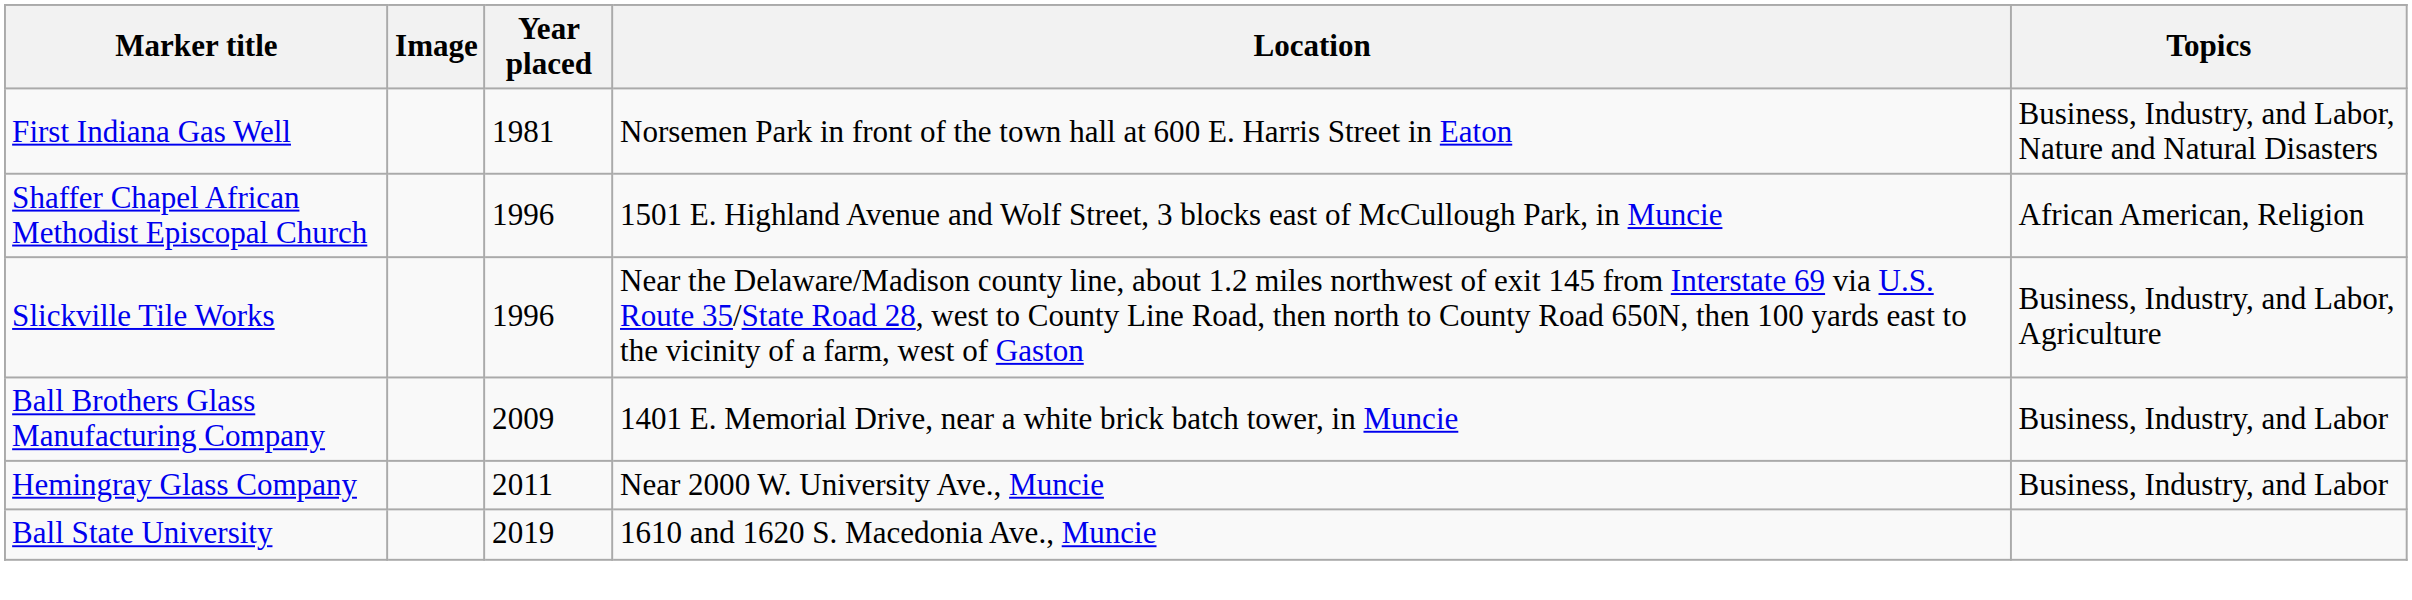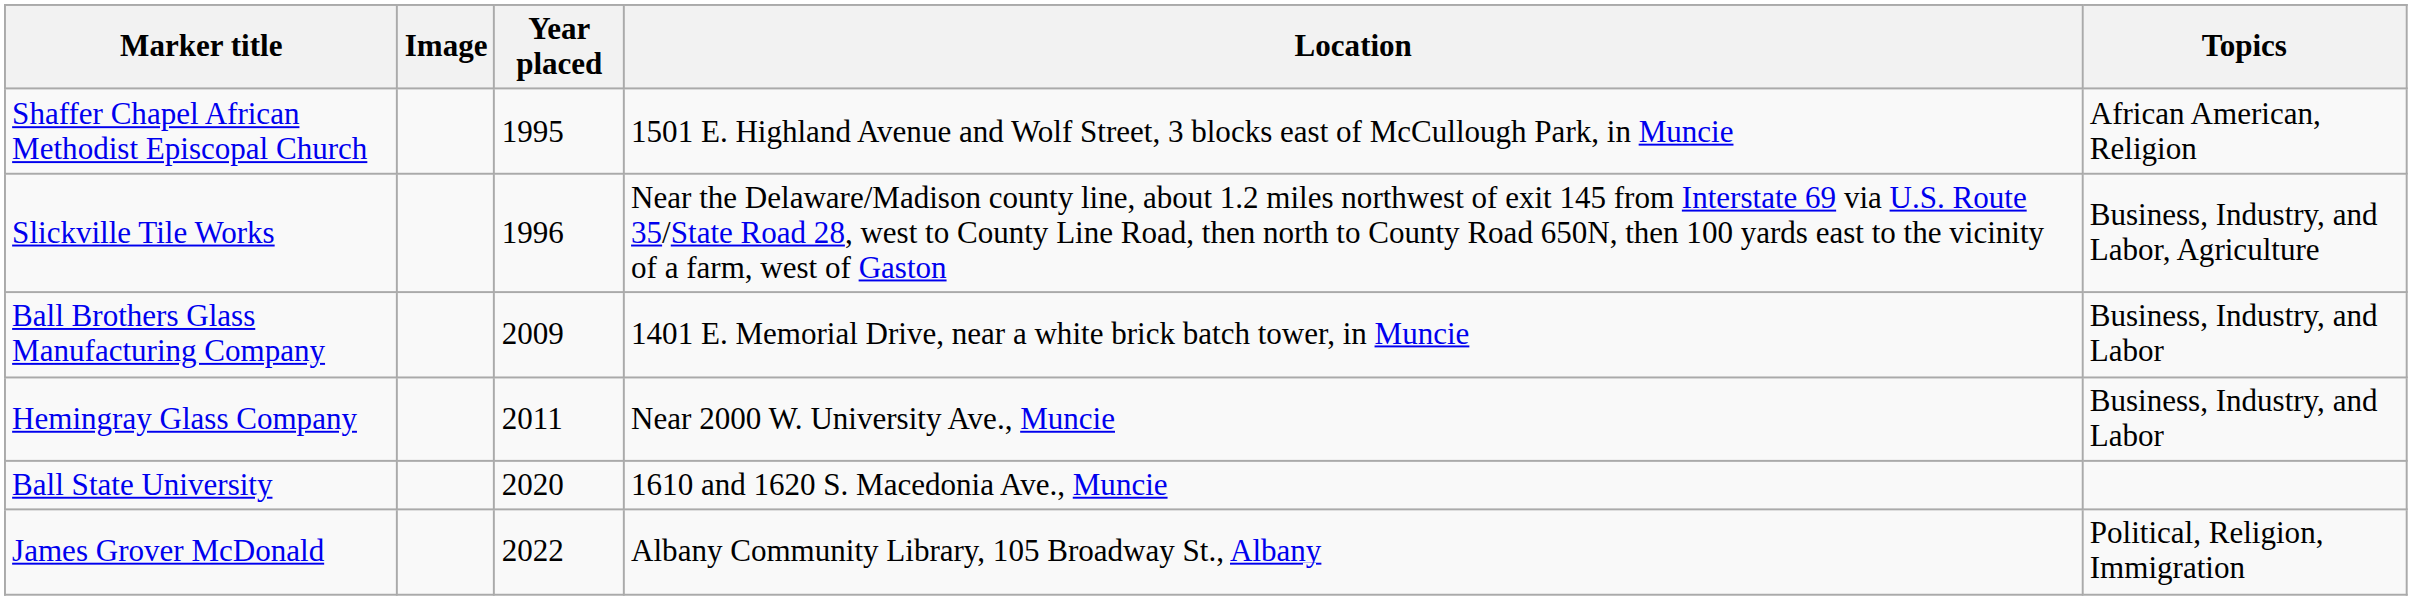 <table class="wikitable sortable" style="width:98%">
 <tr>
 <th>Marker title</th>
 <th class="unsortable">Image</th>
 <th>Year placed</th>
 <th>Location</th>
 <th>Topics</th>
 </tr>
-<tr>
-<td><a href='#'>First Indiana Gas Well</a></td>
-<td></td>
-<td>1981</td>
-<td>Norsemen Park in front of the town hall at 600 E. Harris Street in <a href='#'>Eaton</a><br><small></small></td>
-<td>Business, Industry, and Labor, Nature and Natural Disasters</td>
-</tr>
 <tr ->
 <td><a href='#'>Shaffer Chapel African Methodist Episcopal Church</a></td>
 <td></td>
-<td>1996</td>
+<td>1995</td>
 <td>1501 E. Highland Avenue and Wolf Street, 3 blocks east of McCullough Park, in <a href='#'>Muncie</a><br><small></small></td>
 <td>African American, Religion</td>
 </tr>
 <tr ->
 <td><a href='#'>Slickville Tile Works</a></td>
 <td></td>
 <td>1996</td>
 <td>Near the Delaware/Madison county line, about 1.2 miles northwest of exit 145 from <a href='#'>Interstate 69</a> via <a href='#'>U.S. Route 35</a>/<a href='#'>State Road 28</a>, west to County Line Road, then north to County Road 650N, then 100 yards east to the vicinity of a farm, west of <a href='#'>Gaston</a><br><small></small></td>
 <td>Business, Industry, and Labor, Agriculture</td>
 </tr>
 <tr ->
 <td><a href='#'>Ball Brothers Glass Manufacturing Company</a></td>
 <td></td>
 <td>2009</td>
 <td>1401 E. Memorial Drive, near a white brick batch tower, in <a href='#'>Muncie</a><br><small></small></td>
 <td>Business, Industry, and Labor</td>
 </tr>
 <tr>
 <td><a href='#'>Hemingray Glass Company</a></td>
 <td></td>
 <td>2011</td>
 <td>Near 2000 W. University Ave., <a href='#'>Muncie</a><br><small></small></td>
 <td>Business, Industry, and Labor</td>
 </tr>
 <tr>
 <td><a href='#'>Ball State University</a></td>
 <td></td>
-<td>2019</td>
+<td>2020</td>
 <td>1610 and 1620 S. Macedonia Ave., <a href='#'>Muncie</a><br><small></small></td>
 <td></td>
 </tr>
+<tr>
+<td><a href='#'>James Grover McDonald</a></td>
+<td></td>
+<td>2022</td>
+<td>Albany Community Library, 105 Broadway St., <a href='#'>Albany</a><br><small></small></td>
+<td>Political, Religion, Immigration</td>
+</tr>
 </table>
